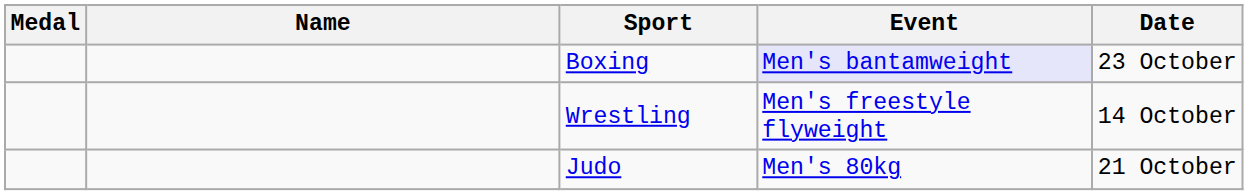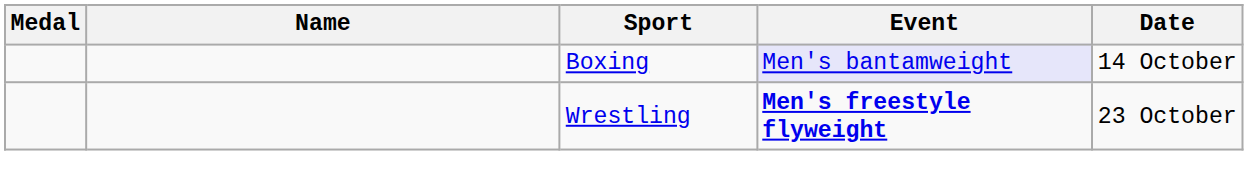 <table class="wikitable sortable" style="font-size:90%">
 <tr>
 <th>Medal</th>
 <th style="width:20em">Name</th>
 <th style="width:8em">Sport</th>
 <th style="width:14em">Event</th>
 <th>Date</th>
 </tr>
 <tr>
 <td></td>
 <td></td>
 <td><a href='#'>Boxing</a></td>
 <td style="background: lavender;"><a href='#'>Men's bantamweight</a></td>
-<td>23 October</td>
+<td>14 October</td>
 </tr>
 <tr>
 <td></td>
 <td></td>
 <td><a href='#'>Wrestling</a></td>
-<td><a href='#'>Men's freestyle flyweight</a></td>
-<td>14 October</td>
-</tr>
-<tr>
-<td></td>
-<td></td>
-<td><a href='#'>Judo</a></td>
-<td><a href='#'>Men's 80kg</a></td>
-<td>21 October</td>
+<td><strong><a href='#'>Men's freestyle flyweight</a></strong></td>
+<td>23 October</td>
 </tr>
 </table>
